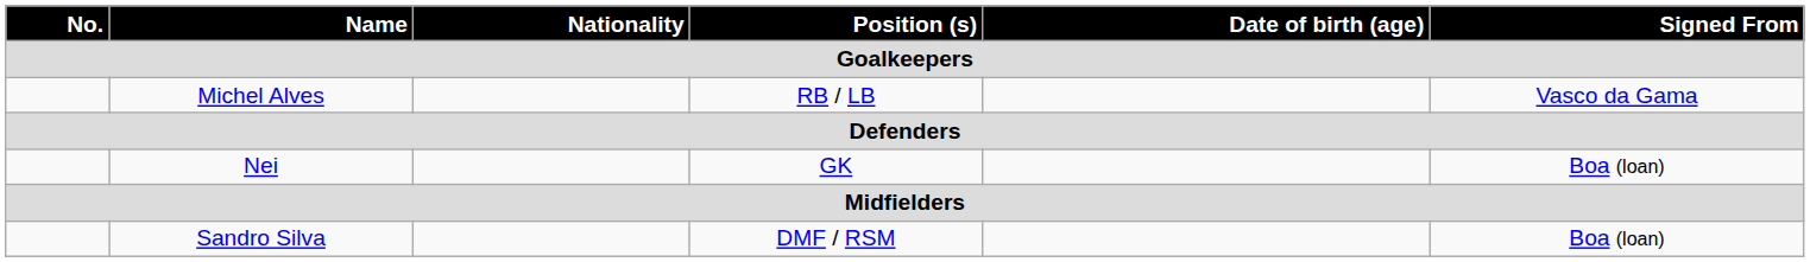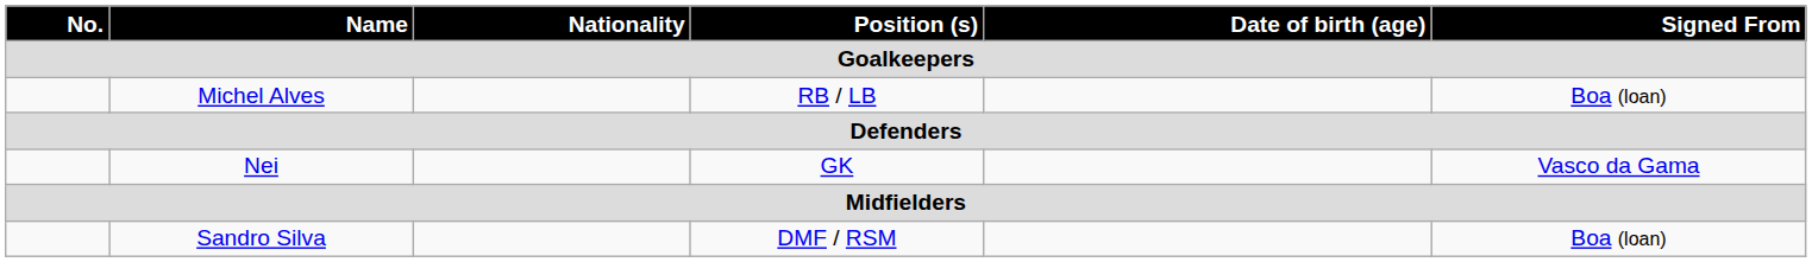 <table class="wikitable"  style="text-align:center; font-size:85%; width:85%;">
 <tr>
 <th style="background:black; color:white; text-align:right;">No.</th>
 <th style="background:black; color:white; text-align:right;">Name</th>
 <th style="background:black; color:white; text-align:right;">Nationality</th>
 <th style="background:black; color:white; text-align:right;">Position (s)</th>
 <th style="background:black; color:white; text-align:right;">Date of birth (age)</th>
 <th style="background:black; color:white; text-align:right;">Signed From</th>
 </tr>
 <tr>
 <th colspan="6"  style="background:#dcdcdc; text-align:center;">Goalkeepers</th>
 </tr>
 <tr>
 <td></td>
 <td><a href='#'>Michel Alves</a></td>
 <td></td>
 <td><a href='#'>RB</a> / <a href='#'>LB</a></td>
 <td></td>
-<td> <a href='#'>Vasco da Gama</a></td>
+<td> <a href='#'>Boa</a> <small>(loan)</small></td>
 </tr>
 <tr>
 <th colspan="6"  style="background:#dcdcdc; text-align:center;">Defenders</th>
 </tr>
 <tr>
 <td></td>
 <td><a href='#'>Nei</a></td>
 <td></td>
 <td><a href='#'>GK</a></td>
 <td></td>
-<td> <a href='#'>Boa</a> <small>(loan)</small></td>
+<td> <a href='#'>Vasco da Gama</a></td>
 </tr>
 <tr>
 <th colspan="11"  style="background:#dcdcdc; text-align:center;">Midfielders</th>
 </tr>
 <tr>
 <td></td>
 <td><a href='#'>Sandro Silva</a></td>
 <td></td>
 <td><a href='#'>DMF</a> / <a href='#'>RSM</a></td>
 <td></td>
 <td> <a href='#'>Boa</a> <small>(loan)</small></td>
 </tr>
 </table>
